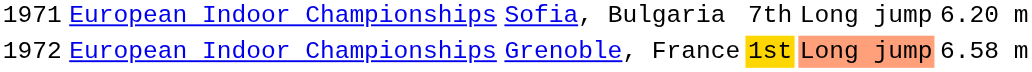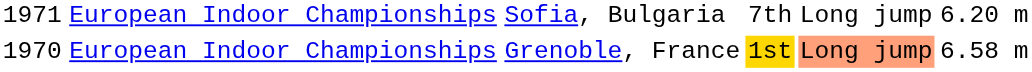 <table>
 <tr>
 <td>1971</td>
 <td><a href='#'>European Indoor Championships</a></td>
 <td><a href='#'>Sofia</a>, Bulgaria</td>
 <td>7th</td>
 <td>Long jump</td>
 <td>6.20 m</td>
 </tr>
 <tr>
-<td>1972</td>
+<td>1970</td>
 <td><a href='#'>European Indoor Championships</a></td>
 <td><a href='#'>Grenoble</a>, France</td>
 <td bgcolor=gold>1st</td>
 <td style="background: lightsalmon;">Long jump</td>
 <td>6.58 m</td>
 </tr>
 </table>
